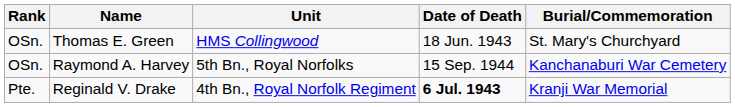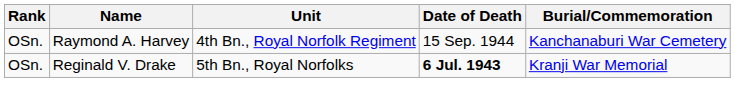 <table class="wikitable">
 <tr>
 <th>Rank</th>
 <th>Name</th>
 <th>Unit</th>
 <th>Date of Death</th>
 <th>Burial/Commemoration</th>
 </tr>
 <tr>
 <td>OSn.</td>
-<td>Thomas E. Green</td>
-<td><a href='#'>HMS <em>Collingwood</em></a></td>
-<td>18 Jun. 1943</td>
-<td>St. Mary's Churchyard</td>
-</tr>
-<tr>
-<td>OSn.</td>
 <td>Raymond A. Harvey</td>
-<td>5th Bn., Royal Norfolks</td>
+<td>4th Bn., <a href='#'>Royal Norfolk Regiment</a></td>
 <td>15 Sep. 1944</td>
 <td><a href='#'>Kanchanaburi War Cemetery</a></td>
 </tr>
 <tr>
-<td>Pte.</td>
+<td>OSn.</td>
 <td>Reginald V. Drake</td>
-<td>4th Bn., <a href='#'>Royal Norfolk Regiment</a></td>
+<td>5th Bn., Royal Norfolks</td>
 <td><strong>6 Jul. 1943</strong></td>
 <td><a href='#'>Kranji War Memorial</a></td>
 </tr>
 </table>
